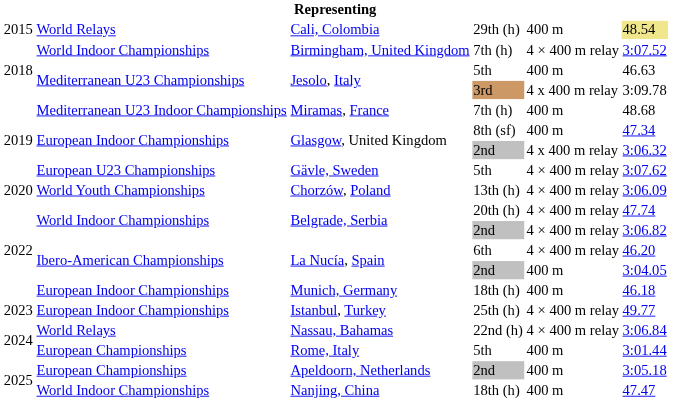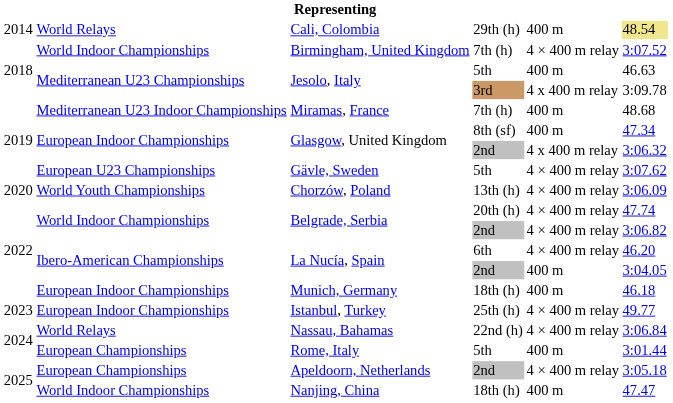 <table>
 <tr>
 <th colspan="6">Representing </th>
 </tr>
 <tr>
-<td>2015</td>
+<td>2014</td>
 <td><a href='#'>World Relays</a></td>
 <td><a href='#'>Cali, Colombia</a></td>
 <td>29th (h)</td>
 <td>400 m</td>
 <td style="background: khaki;">48.54</td>
 </tr>
 <tr>
 <td rowspan=3>2018</td>
 <td><a href='#'>World Indoor Championships</a></td>
 <td><a href='#'>Birmingham, United Kingdom</a></td>
 <td>7th (h)</td>
 <td>4 × 400 m relay</td>
 <td><a href='#'>3:07.52</a></td>
 </tr>
 <tr>
 <td rowspan=2><a href='#'>Mediterranean U23 Championships</a></td>
 <td rowspan=2><a href='#'>Jesolo</a>, <a href='#'>Italy</a></td>
 <td>5th</td>
 <td>400 m</td>
 <td>46.63</td>
 </tr>
 <tr>
 <td bgcolor="cc9966">3rd</td>
 <td>4 x 400 m relay</td>
 <td>3:09.78</td>
 </tr>
 <tr>
 <td rowspan=4>2019</td>
 <td><a href='#'>Mediterranean U23 Indoor Championships</a></td>
 <td><a href='#'>Miramas</a>, <a href='#'>France</a></td>
 <td>7th (h)</td>
 <td>400 m</td>
 <td>48.68</td>
 </tr>
 <tr>
 <td rowspan=2><a href='#'>European Indoor Championships</a></td>
 <td rowspan=2><a href='#'>Glasgow</a>, United Kingdom</td>
 <td>8th (sf)</td>
 <td>400 m</td>
 <td><a href='#'>47.34</a></td>
 </tr>
 <tr>
 <td bgcolor=silver>2nd</td>
 <td>4 x 400 m relay</td>
 <td><a href='#'>3:06.32</a></td>
 </tr>
 <tr>
 <td><a href='#'>European U23 Championships</a></td>
 <td><a href='#'>Gävle, Sweden</a></td>
 <td>5th</td>
 <td>4 × 400 m relay</td>
 <td><a href='#'>3:07.62</a></td>
 </tr>
 <tr>
 <td>2020</td>
 <td><a href='#'>World Youth Championships</a></td>
 <td><a href='#'>Chorzów</a>, <a href='#'>Poland</a></td>
 <td>13th (h)</td>
 <td>4 × 400 m relay</td>
 <td><a href='#'>3:06.09</a></td>
 </tr>
 <tr>
 <td rowspan=5>2022</td>
 <td rowspan=2><a href='#'>World Indoor Championships</a></td>
 <td rowspan=2><a href='#'>Belgrade, Serbia</a></td>
 <td>20th (h)</td>
 <td>4 × 400 m relay</td>
 <td><a href='#'>47.74</a></td>
 </tr>
 <tr>
 <td bgcolor=silver>2nd</td>
 <td>4 × 400 m relay</td>
 <td><a href='#'>3:06.82</a></td>
 </tr>
 <tr>
 <td rowspan=2><a href='#'>Ibero-American Championships</a></td>
 <td rowspan=2><a href='#'>La Nucía</a>, <a href='#'>Spain</a></td>
 <td>6th</td>
 <td>4 × 400 m relay</td>
 <td><a href='#'>46.20</a></td>
 </tr>
 <tr>
 <td bgcolor=silver>2nd</td>
 <td>400 m</td>
 <td><a href='#'>3:04.05</a></td>
 </tr>
 <tr>
 <td><a href='#'>European Indoor Championships</a></td>
 <td><a href='#'>Munich, Germany</a></td>
 <td>18th (h)</td>
 <td>400 m</td>
 <td><a href='#'>46.18</a></td>
 </tr>
 <tr>
 <td>2023</td>
 <td><a href='#'>European Indoor Championships</a></td>
 <td><a href='#'>Istanbul</a>, <a href='#'>Turkey</a></td>
 <td>25th (h)</td>
 <td>4 × 400 m relay</td>
 <td><a href='#'>49.77</a></td>
 </tr>
 <tr>
 <td rowspan=2>2024</td>
 <td><a href='#'>World Relays</a></td>
 <td><a href='#'>Nassau, Bahamas</a></td>
 <td>22nd (h)</td>
 <td>4 × 400 m relay</td>
 <td><a href='#'>3:06.84</a></td>
 </tr>
 <tr>
 <td><a href='#'>European Championships</a></td>
 <td><a href='#'>Rome, Italy</a></td>
 <td>5th</td>
 <td>400 m</td>
 <td><a href='#'>3:01.44</a></td>
 </tr>
 <tr>
 <td rowspan=2>2025</td>
 <td><a href='#'>European Championships</a></td>
 <td><a href='#'>Apeldoorn, Netherlands</a></td>
 <td bgcolor=silver>2nd</td>
-<td>400 m</td>
+<td>4 × 400 m relay</td>
 <td><a href='#'>3:05.18</a></td>
 </tr>
 <tr>
 <td><a href='#'>World Indoor Championships</a></td>
 <td><a href='#'>Nanjing, China</a></td>
 <td>18th (h)</td>
 <td>400 m</td>
 <td><a href='#'>47.47</a></td>
 </tr>
 </table>
